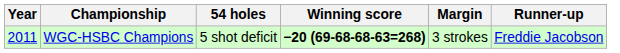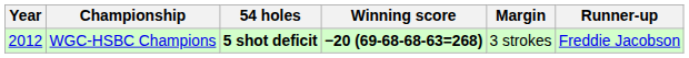 <table class="wikitable">
 <tr>
 <th>Year</th>
 <th>Championship</th>
 <th>54 holes</th>
 <th>Winning score</th>
 <th>Margin</th>
 <th>Runner-up</th>
 </tr>
 <tr style="background:#D3FFCA;">
-<td><a href='#'>2011</a></td>
+<td><a href='#'>2012</a></td>
 <td><a href='#'>WGC-HSBC Champions</a></td>
-<td>5 shot deficit</td>
+<td><strong>5 shot deficit</strong></td>
 <td><strong>−20 (69-68-68-63=268)</strong></td>
 <td>3 strokes</td>
 <td> <a href='#'>Freddie Jacobson</a></td>
 </tr>
 </table>
